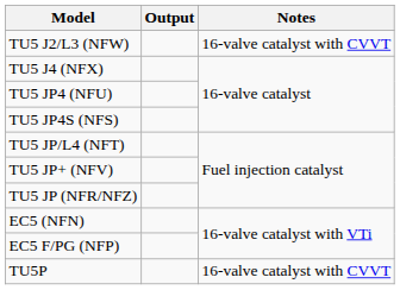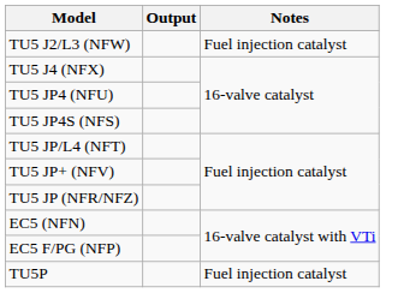 <table class="wikitable">
 <tr>
 <th>Model</th>
 <th>Output</th>
 <th>Notes</th>
 </tr>
 <tr>
 <td>TU5 J2/L3 (NFW)</td>
 <td></td>
-<td>16-valve catalyst with <a href='#'>CVVT</a></td>
+<td>Fuel injection catalyst</td>
 </tr>
 <tr>
 <td>TU5 J4 (NFX)</td>
 <td></td>
 <td rowspan=3>16-valve catalyst</td>
 </tr>
 <tr>
 <td>TU5 JP4 (NFU)</td>
 <td></td>
 </tr>
 <tr>
 <td>TU5 JP4S (NFS)</td>
 <td></td>
 </tr>
 <tr>
 <td>TU5 JP/L4 (NFT)</td>
 <td></td>
 <td rowspan=3>Fuel injection catalyst</td>
 </tr>
 <tr>
 <td>TU5 JP+ (NFV)</td>
 <td></td>
 </tr>
 <tr>
 <td>TU5 JP (NFR/NFZ)</td>
 <td></td>
 </tr>
 <tr>
 <td>EC5 (NFN)</td>
 <td></td>
 <td rowspan="2">16-valve catalyst with <a href='#'>VTi</a></td>
 </tr>
 <tr>
 <td>EC5 F/PG (NFP)</td>
 <td></td>
 </tr>
 <tr>
 <td>TU5P</td>
 <td></td>
-<td>16-valve catalyst with <a href='#'>CVVT</a></td>
+<td>Fuel injection catalyst</td>
 </tr>
 </table>
